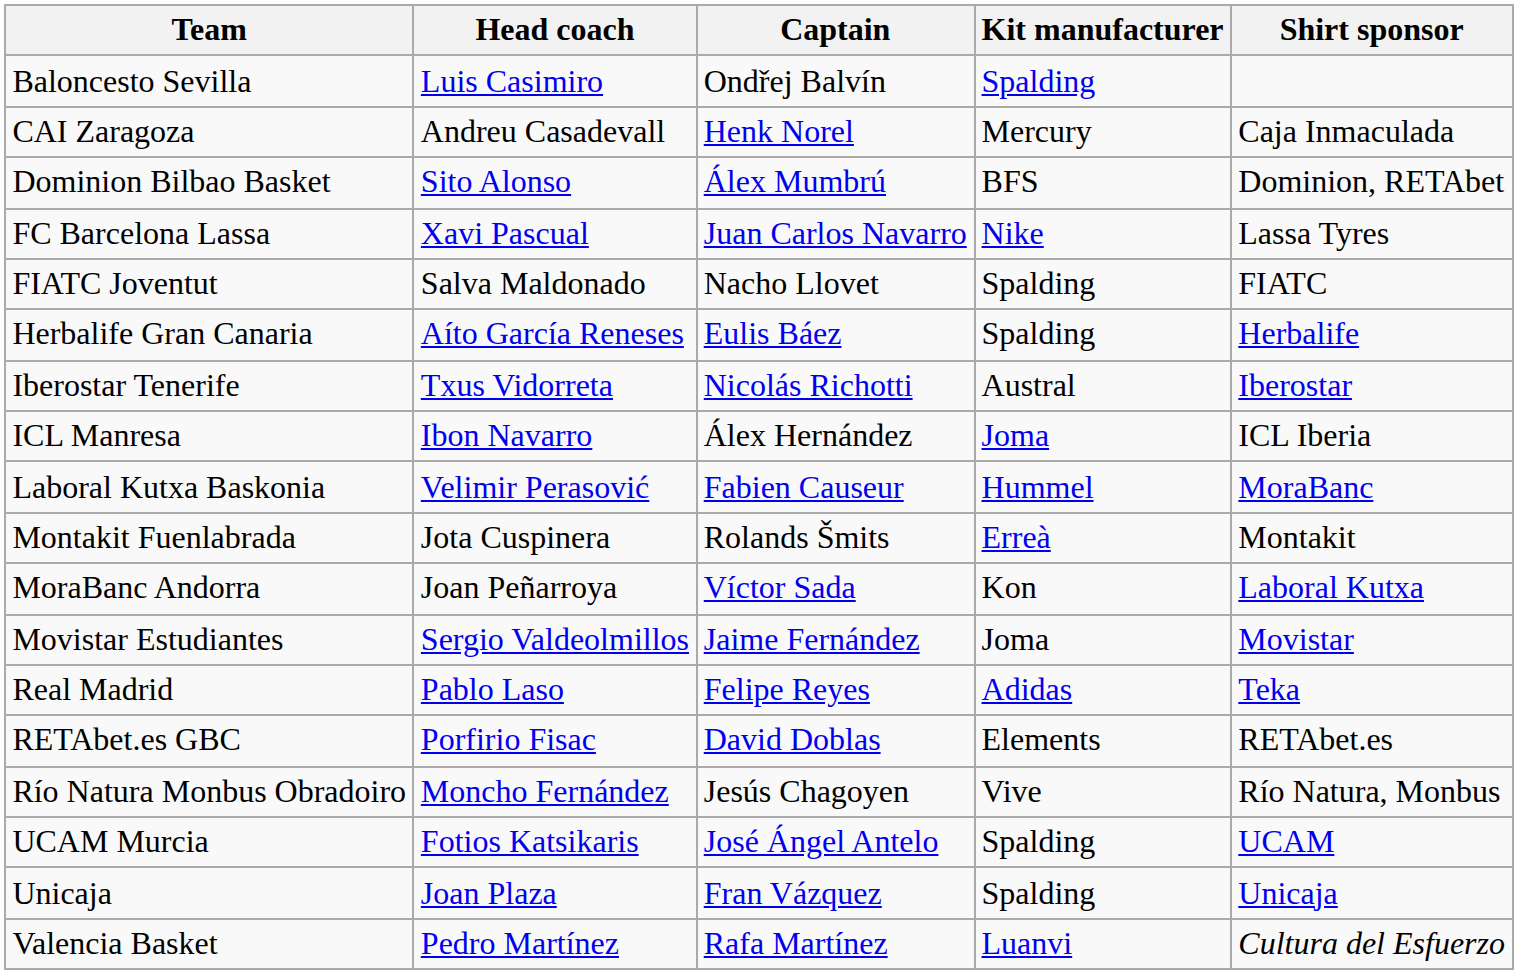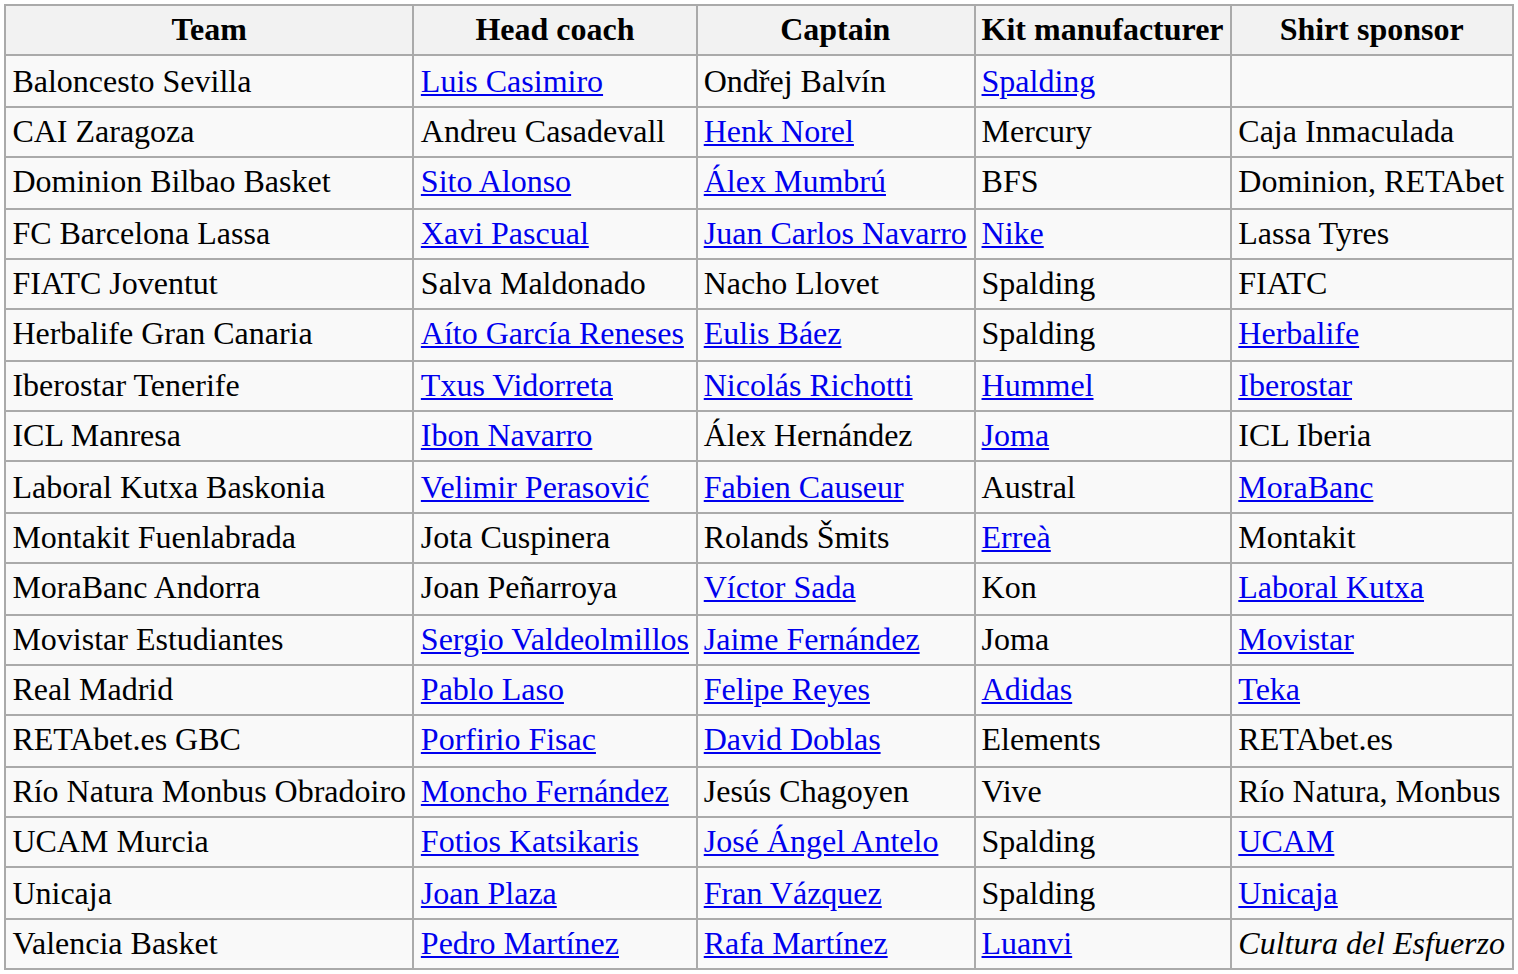 <table class="wikitable sortable" style="text-align: left;">
 <tr>
 <th>Team</th>
 <th>Head coach</th>
 <th>Captain</th>
 <th>Kit manufacturer</th>
 <th>Shirt sponsor</th>
 </tr>
 <tr>
 <td>Baloncesto Sevilla</td>
 <td> <a href='#'>Luis Casimiro</a></td>
 <td> Ondřej Balvín</td>
 <td><a href='#'>Spalding</a></td>
 <td></td>
 </tr>
 <tr>
 <td>CAI Zaragoza</td>
 <td> Andreu Casadevall</td>
 <td> <a href='#'>Henk Norel</a></td>
 <td>Mercury</td>
 <td>Caja Inmaculada</td>
 </tr>
 <tr>
 <td>Dominion Bilbao Basket</td>
 <td> <a href='#'>Sito Alonso</a></td>
 <td> <a href='#'>Álex Mumbrú</a></td>
 <td>BFS</td>
 <td>Dominion, RETAbet</td>
 </tr>
 <tr>
 <td>FC Barcelona Lassa</td>
 <td> <a href='#'>Xavi Pascual</a></td>
 <td> <a href='#'>Juan Carlos Navarro</a></td>
 <td><a href='#'>Nike</a></td>
 <td>Lassa Tyres</td>
 </tr>
 <tr>
 <td>FIATC Joventut</td>
 <td> Salva Maldonado</td>
 <td> Nacho Llovet</td>
 <td>Spalding</td>
 <td>FIATC</td>
 </tr>
 <tr>
 <td>Herbalife Gran Canaria</td>
 <td> <a href='#'>Aíto García Reneses</a></td>
 <td> <a href='#'>Eulis Báez</a></td>
 <td>Spalding</td>
 <td><a href='#'>Herbalife</a></td>
 </tr>
 <tr>
 <td>Iberostar Tenerife</td>
 <td> <a href='#'>Txus Vidorreta</a></td>
 <td> <a href='#'>Nicolás Richotti</a></td>
-<td>Austral</td>
+<td><a href='#'>Hummel</a></td>
 <td><a href='#'>Iberostar</a></td>
 </tr>
 <tr>
 <td>ICL Manresa</td>
 <td> <a href='#'>Ibon Navarro</a></td>
 <td> Álex Hernández</td>
 <td><a href='#'>Joma</a></td>
 <td>ICL Iberia</td>
 </tr>
 <tr>
 <td>Laboral Kutxa Baskonia</td>
 <td> <a href='#'>Velimir Perasović</a></td>
 <td> <a href='#'>Fabien Causeur</a></td>
-<td><a href='#'>Hummel</a></td>
+<td>Austral</td>
 <td><a href='#'>MoraBanc</a></td>
 </tr>
 <tr>
 <td>Montakit Fuenlabrada</td>
 <td> Jota Cuspinera</td>
 <td> Rolands Šmits</td>
 <td><a href='#'>Erreà</a></td>
 <td>Montakit</td>
 </tr>
 <tr>
 <td>MoraBanc Andorra</td>
 <td> Joan Peñarroya</td>
 <td> <a href='#'>Víctor Sada</a></td>
 <td>Kon</td>
 <td><a href='#'>Laboral Kutxa</a></td>
 </tr>
 <tr>
 <td>Movistar Estudiantes</td>
 <td> <a href='#'>Sergio Valdeolmillos</a></td>
 <td> <a href='#'>Jaime Fernández</a></td>
 <td>Joma</td>
 <td><a href='#'>Movistar</a></td>
 </tr>
 <tr>
 <td>Real Madrid</td>
 <td> <a href='#'>Pablo Laso</a></td>
 <td> <a href='#'>Felipe Reyes</a></td>
 <td><a href='#'>Adidas</a></td>
 <td><a href='#'>Teka</a></td>
 </tr>
 <tr>
 <td>RETAbet.es GBC</td>
 <td> <a href='#'>Porfirio Fisac</a></td>
 <td> <a href='#'>David Doblas</a></td>
 <td>Elements</td>
 <td>RETAbet.es</td>
 </tr>
 <tr>
 <td>Río Natura Monbus Obradoiro</td>
 <td> <a href='#'>Moncho Fernández</a></td>
 <td> Jesús Chagoyen</td>
 <td>Vive</td>
 <td>Río Natura, Monbus</td>
 </tr>
 <tr>
 <td>UCAM Murcia</td>
 <td> <a href='#'>Fotios Katsikaris</a></td>
 <td> <a href='#'>José Ángel Antelo</a></td>
 <td>Spalding</td>
 <td><a href='#'>UCAM</a></td>
 </tr>
 <tr>
 <td>Unicaja</td>
 <td> <a href='#'>Joan Plaza</a></td>
 <td> <a href='#'>Fran Vázquez</a></td>
 <td>Spalding</td>
 <td><a href='#'>Unicaja</a></td>
 </tr>
 <tr>
 <td>Valencia Basket</td>
 <td> <a href='#'>Pedro Martínez</a></td>
 <td> <a href='#'>Rafa Martínez</a></td>
 <td><a href='#'>Luanvi</a></td>
 <td><em>Cultura del Esfuerzo</em></td>
 </tr>
 </table>
